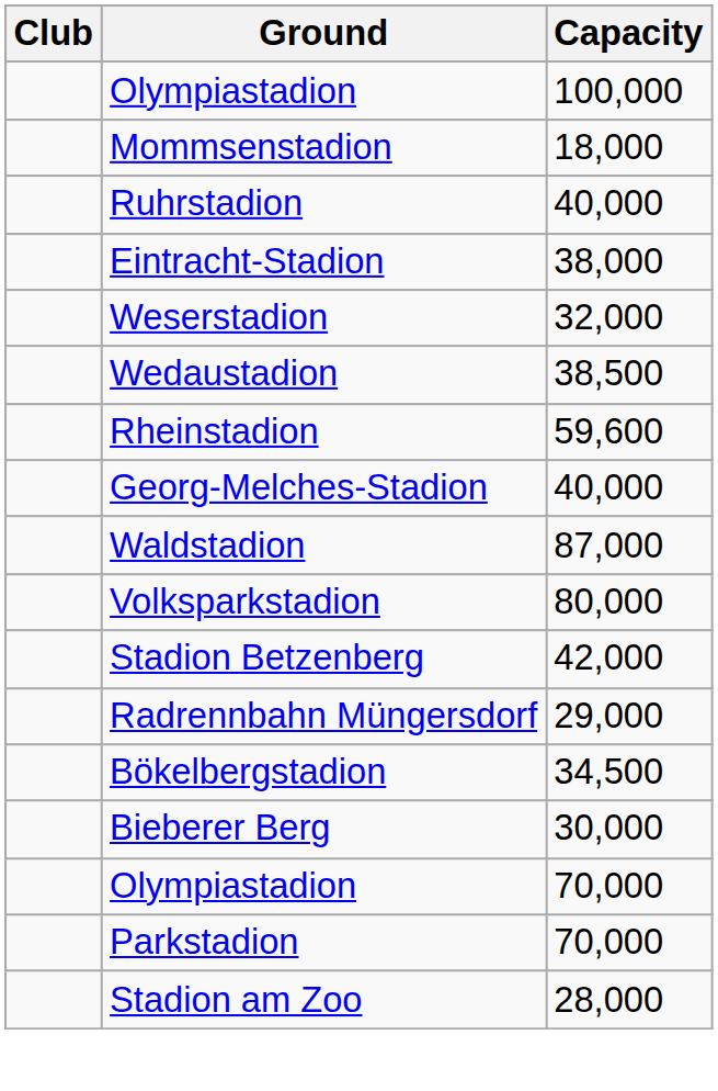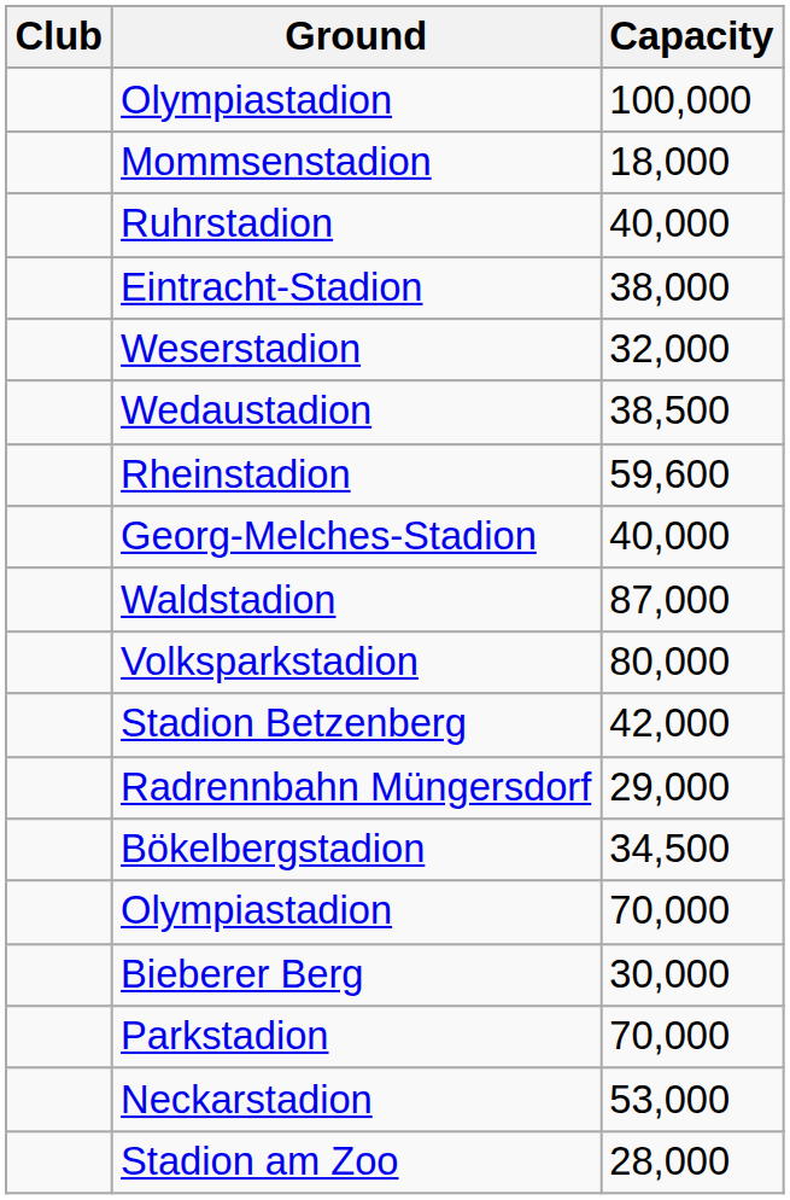 <table class="wikitable sortable">
 <tr>
 <th>Club</th>
 <th>Ground</th>
 <th>Capacity</th>
 </tr>
 <tr>
 <td></td>
 <td><a href='#'>Olympiastadion</a></td>
 <td>100,000</td>
 </tr>
 <tr>
 <td></td>
 <td><a href='#'>Mommsenstadion</a></td>
 <td>18,000</td>
 </tr>
 <tr>
 <td></td>
 <td><a href='#'>Ruhrstadion</a></td>
 <td>40,000</td>
 </tr>
 <tr>
 <td></td>
 <td><a href='#'>Eintracht-Stadion</a></td>
 <td>38,000</td>
 </tr>
 <tr>
 <td></td>
 <td><a href='#'>Weserstadion</a></td>
 <td>32,000</td>
 </tr>
 <tr>
 <td></td>
 <td><a href='#'>Wedaustadion</a></td>
 <td>38,500</td>
 </tr>
 <tr>
 <td></td>
 <td><a href='#'>Rheinstadion</a></td>
 <td>59,600</td>
 </tr>
 <tr>
 <td></td>
 <td><a href='#'>Georg-Melches-Stadion</a></td>
 <td>40,000</td>
 </tr>
 <tr>
 <td></td>
 <td><a href='#'>Waldstadion</a></td>
 <td>87,000</td>
 </tr>
 <tr>
 <td></td>
 <td><a href='#'>Volksparkstadion</a></td>
 <td>80,000</td>
 </tr>
 <tr>
 <td></td>
 <td><a href='#'>Stadion Betzenberg</a></td>
 <td>42,000</td>
 </tr>
 <tr>
 <td></td>
 <td><a href='#'>Radrennbahn Müngersdorf</a></td>
 <td>29,000</td>
 </tr>
 <tr>
 <td></td>
 <td><a href='#'>Bökelbergstadion</a></td>
 <td>34,500</td>
 </tr>
 <tr>
 <td></td>
-<td><a href='#'>Bieberer Berg</a></td>
-<td>30,000</td>
+<td><a href='#'>Olympiastadion</a></td>
+<td>70,000</td>
 </tr>
 <tr>
 <td></td>
-<td><a href='#'>Olympiastadion</a></td>
-<td>70,000</td>
+<td><a href='#'>Bieberer Berg</a></td>
+<td>30,000</td>
 </tr>
 <tr>
 <td></td>
 <td><a href='#'>Parkstadion</a></td>
 <td>70,000</td>
 </tr>
 <tr>
 <td></td>
+<td><a href='#'>Neckarstadion</a></td>
+<td>53,000</td>
+</tr>
+<tr>
+<td></td>
 <td><a href='#'>Stadion am Zoo</a></td>
 <td>28,000</td>
 </tr>
 </table>
